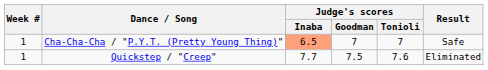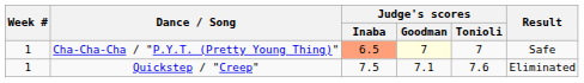 <table class="wikitable" style="text-align: center;">
 <tr>
 <th rowspan="2">Week #</th>
 <th rowspan="2">Dance / Song</th>
 <th colspan="3">Judge's scores</th>
 <th rowspan="2">Result</th>
 </tr>
 <tr>
 <th style="min-width: 4.5em;">Inaba</th>
 <th style="min-width: 4.5em;">Goodman</th>
 <th style="min-width: 4.5em;">Tonioli</th>
 </tr>
 <tr>
 <td>1</td>
 <td><a href='#'>Cha-Cha-Cha</a> / "<a href='#'>P.Y.T. (Pretty Young Thing)</a>"</td>
 <td style="background: lightsalmon;">6.5</td>
-<td>7</td>
+<td style="background: lightyellow;">7</td>
 <td>7</td>
 <td>Safe</td>
 </tr>
 <tr>
 <td>1</td>
 <td><a href='#'>Quickstep</a> / "<a href='#'>Creep</a>"</td>
-<td>7.7</td>
 <td>7.5</td>
+<td>7.1</td>
 <td>7.6</td>
 <td>Eliminated</td>
 </tr>
 </table>
